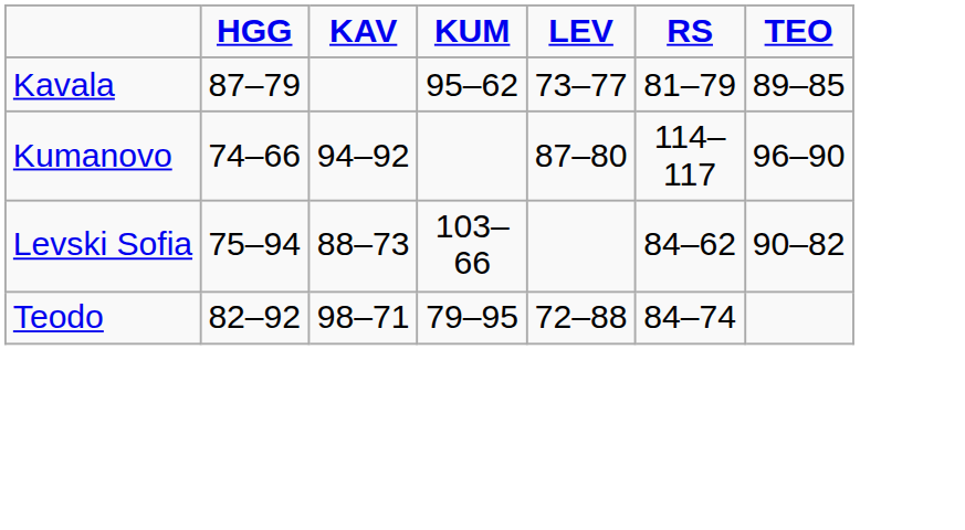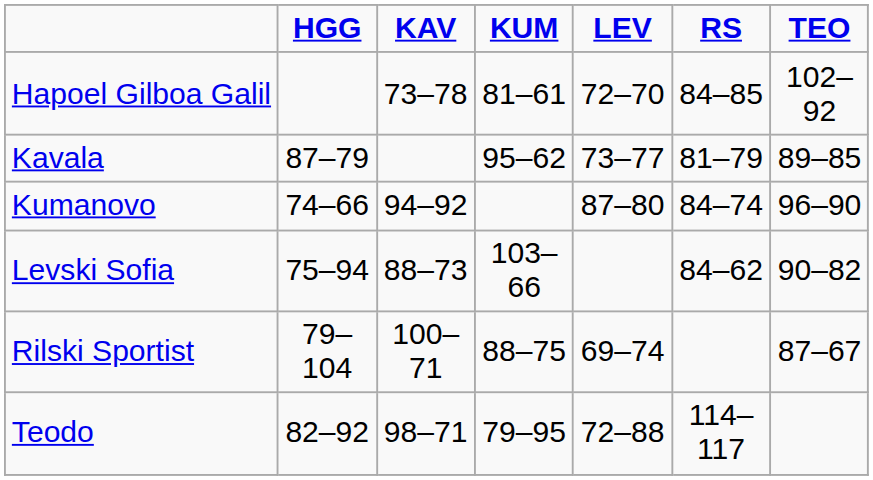 <table style="text-align: center" class="wikitable">
 <tr>
 <td></td>
 <td width=45><strong><a href='#'>HGG</a></strong></td>
 <td width=45><strong><a href='#'>KAV</a></strong></td>
 <td width=45><strong><a href='#'>KUM</a></strong></td>
 <td width=45><strong><a href='#'>LEV</a></strong></td>
 <td width=45><strong><a href='#'>RS</a></strong></td>
 <td width=45><strong><a href='#'>TEO</a></strong></td>
+</tr>
+<tr>
+<td align=left> <a href='#'>Hapoel Gilboa Galil</a></td>
+<td></td>
+<td>73–78</td>
+<td>81–61</td>
+<td>72–70</td>
+<td>84–85</td>
+<td>102–92</td>
 </tr>
 <tr>
 <td align=left> <a href='#'>Kavala</a></td>
 <td>87–79</td>
 <td></td>
 <td>95–62</td>
 <td>73–77</td>
 <td>81–79</td>
 <td>89–85</td>
 </tr>
 <tr>
 <td align=left> <a href='#'>Kumanovo</a></td>
 <td>74–66</td>
 <td>94–92</td>
 <td></td>
 <td>87–80</td>
-<td>114–117</td>
+<td>84–74</td>
 <td>96–90</td>
 </tr>
 <tr>
 <td align=left> <a href='#'>Levski Sofia</a></td>
 <td>75–94</td>
 <td>88–73</td>
 <td>103–66</td>
 <td></td>
 <td>84–62</td>
 <td>90–82</td>
 </tr>
 <tr>
+<td align=left> <a href='#'>Rilski Sportist</a></td>
+<td>79–104</td>
+<td>100–71</td>
+<td>88–75</td>
+<td>69–74</td>
+<td></td>
+<td>87–67</td>
+</tr>
+<tr>
 <td align=left> <a href='#'>Teodo</a></td>
 <td>82–92</td>
 <td>98–71</td>
 <td>79–95</td>
 <td>72–88</td>
-<td>84–74</td>
+<td>114–117</td>
 <td></td>
 </tr>
 </table>
